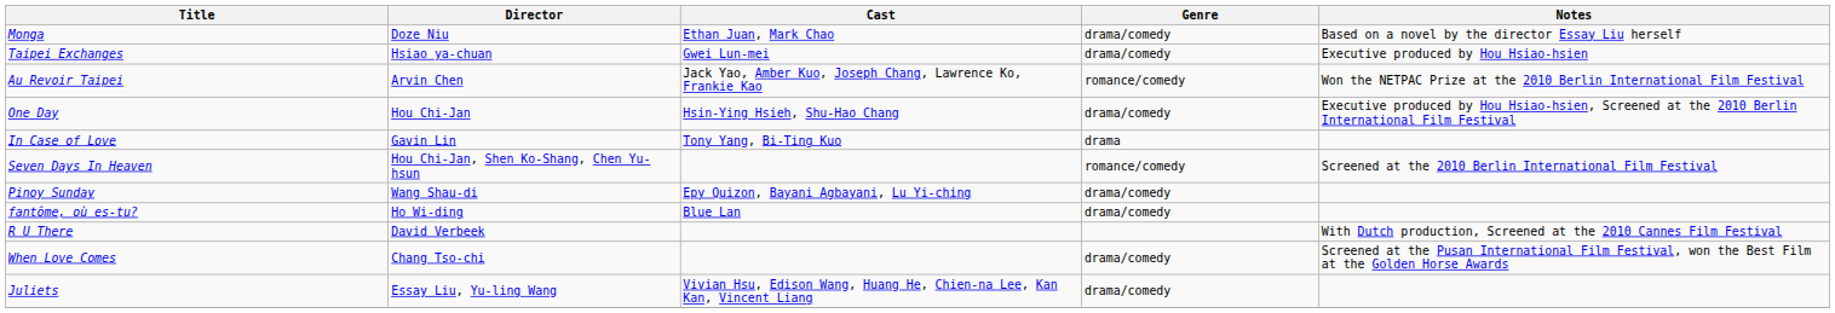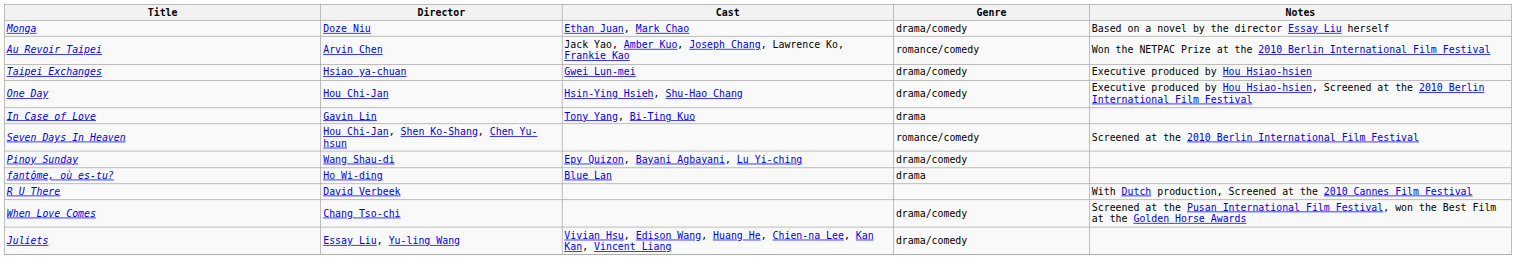 <table class="wikitable sortable" width= "100%">
 <tr>
 <th width=21%>Title</th>
 <th width=16%>Director</th>
 <th class="unsortable" width=22%>Cast</th>
 <th width=13%>Genre</th>
 <th class="unsortable" width=28%>Notes</th>
 </tr>
 <tr>
 <td><em><a href='#'>Monga</a></em></td>
 <td><a href='#'>Doze Niu</a></td>
 <td><a href='#'>Ethan Juan</a>, <a href='#'>Mark Chao</a></td>
 <td>drama/comedy</td>
 <td>Based on a novel by the director <a href='#'>Essay Liu</a> herself</td>
 </tr>
 <tr>
+<td><em><a href='#'>Au Revoir Taipei</a></em></td>
+<td><a href='#'>Arvin Chen</a></td>
+<td>Jack Yao, <a href='#'>Amber Kuo</a>, <a href='#'>Joseph Chang</a>, Lawrence Ko, <a href='#'>Frankie Kao</a></td>
+<td>romance/comedy</td>
+<td>Won the NETPAC Prize at the <a href='#'>2010 Berlin International Film Festival</a></td>
+</tr>
+<tr>
 <td><em><a href='#'>Taipei Exchanges</a></em></td>
 <td><a href='#'>Hsiao ya-chuan</a></td>
 <td><a href='#'>Gwei Lun-mei</a></td>
 <td>drama/comedy</td>
 <td>Executive produced by <a href='#'>Hou Hsiao-hsien</a></td>
-</tr>
-<tr>
-<td><em><a href='#'>Au Revoir Taipei</a></em></td>
-<td><a href='#'>Arvin Chen</a></td>
-<td>Jack Yao, <a href='#'>Amber Kuo</a>, <a href='#'>Joseph Chang</a>, Lawrence Ko, <a href='#'>Frankie Kao</a></td>
-<td>romance/comedy</td>
-<td>Won the NETPAC Prize at the <a href='#'>2010 Berlin International Film Festival</a></td>
 </tr>
 <tr>
 <td><em><a href='#'>One Day</a></em></td>
 <td><a href='#'>Hou Chi-Jan</a></td>
 <td><a href='#'>Hsin-Ying Hsieh</a>, <a href='#'>Shu-Hao Chang</a></td>
 <td>drama/comedy</td>
 <td>Executive produced by <a href='#'>Hou Hsiao-hsien</a>, Screened at the <a href='#'>2010 Berlin International Film Festival</a></td>
 </tr>
 <tr>
 <td><em><a href='#'>In Case of Love</a></em></td>
 <td><a href='#'>Gavin Lin</a></td>
 <td><a href='#'>Tony Yang</a>, <a href='#'>Bi-Ting Kuo</a></td>
 <td>drama</td>
 <td></td>
 </tr>
 <tr>
 <td><em><a href='#'>Seven Days In Heaven</a></em></td>
 <td><a href='#'>Hou Chi-Jan</a>, <a href='#'>Shen Ko-Shang</a>, <a href='#'>Chen Yu-hsun</a></td>
 <td></td>
 <td>romance/comedy</td>
 <td>Screened at the <a href='#'>2010 Berlin International Film Festival</a></td>
 </tr>
 <tr>
 <td><em><a href='#'>Pinoy Sunday</a></em></td>
 <td><a href='#'>Wang Shau-di</a></td>
 <td><a href='#'>Epy Quizon</a>, <a href='#'>Bayani Agbayani</a>, <a href='#'>Lu Yi-ching</a></td>
 <td>drama/comedy</td>
 <td></td>
 </tr>
 <tr>
 <td><em><a href='#'>fantôme, où es-tu?</a></em></td>
 <td><a href='#'>Ho Wi-ding</a></td>
 <td><a href='#'>Blue Lan</a></td>
-<td>drama/comedy</td>
+<td>drama</td>
 <td></td>
 </tr>
 <tr>
 <td><em><a href='#'>R U There</a></em></td>
 <td><a href='#'>David Verbeek</a></td>
 <td></td>
 <td></td>
 <td>With <a href='#'>Dutch</a> production, Screened at the <a href='#'>2010 Cannes Film Festival</a></td>
 </tr>
 <tr>
 <td><em><a href='#'>When Love Comes</a></em></td>
 <td><a href='#'>Chang Tso-chi</a></td>
 <td></td>
 <td>drama/comedy</td>
 <td>Screened at the <a href='#'>Pusan International Film Festival</a>, won the Best Film at the <a href='#'>Golden Horse Awards</a></td>
 </tr>
 <tr>
 <td><em><a href='#'>Juliets</a></em></td>
 <td><a href='#'>Essay Liu</a>, <a href='#'>Yu-ling Wang</a></td>
 <td><a href='#'>Vivian Hsu</a>, <a href='#'>Edison Wang</a>, <a href='#'>Huang He</a>, <a href='#'>Chien-na Lee</a>, <a href='#'>Kan Kan</a>, <a href='#'>Vincent Liang</a></td>
 <td>drama/comedy</td>
 <td></td>
 </tr>
 <tr>
 </tr>
 </table>
